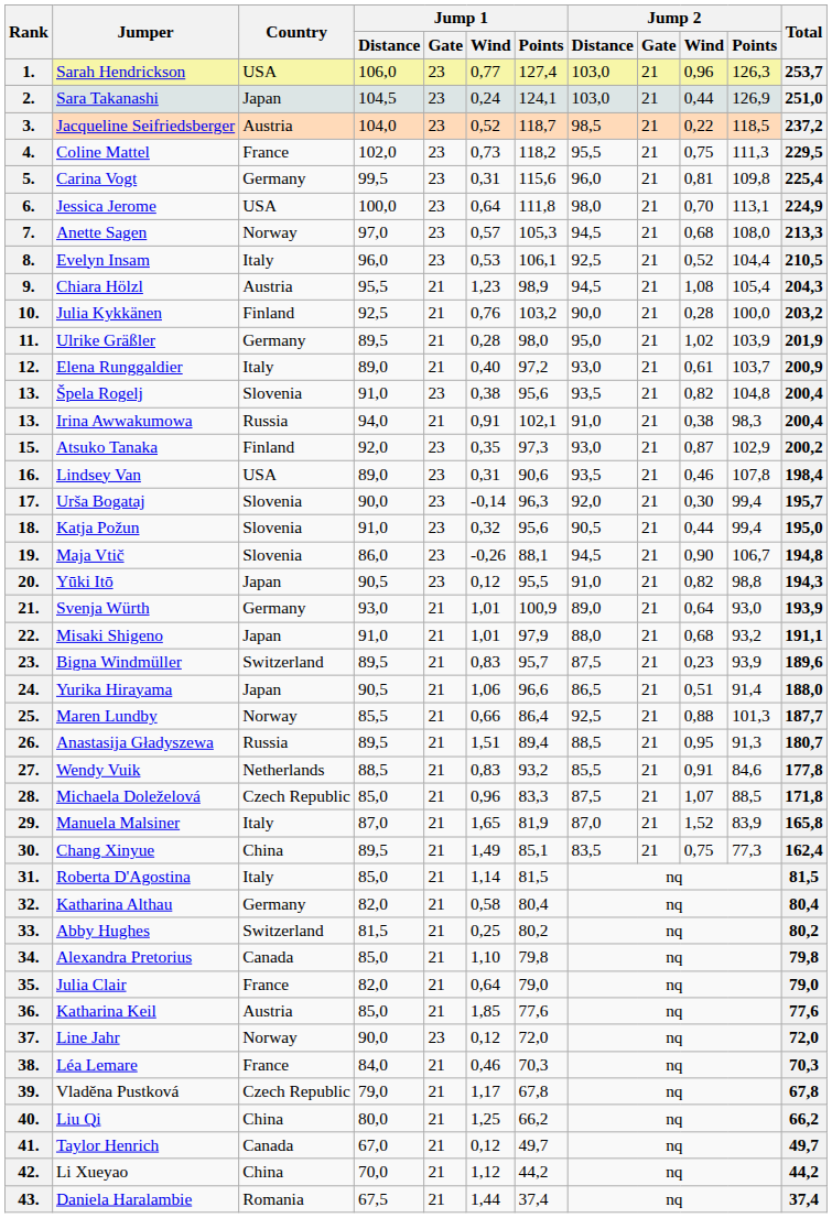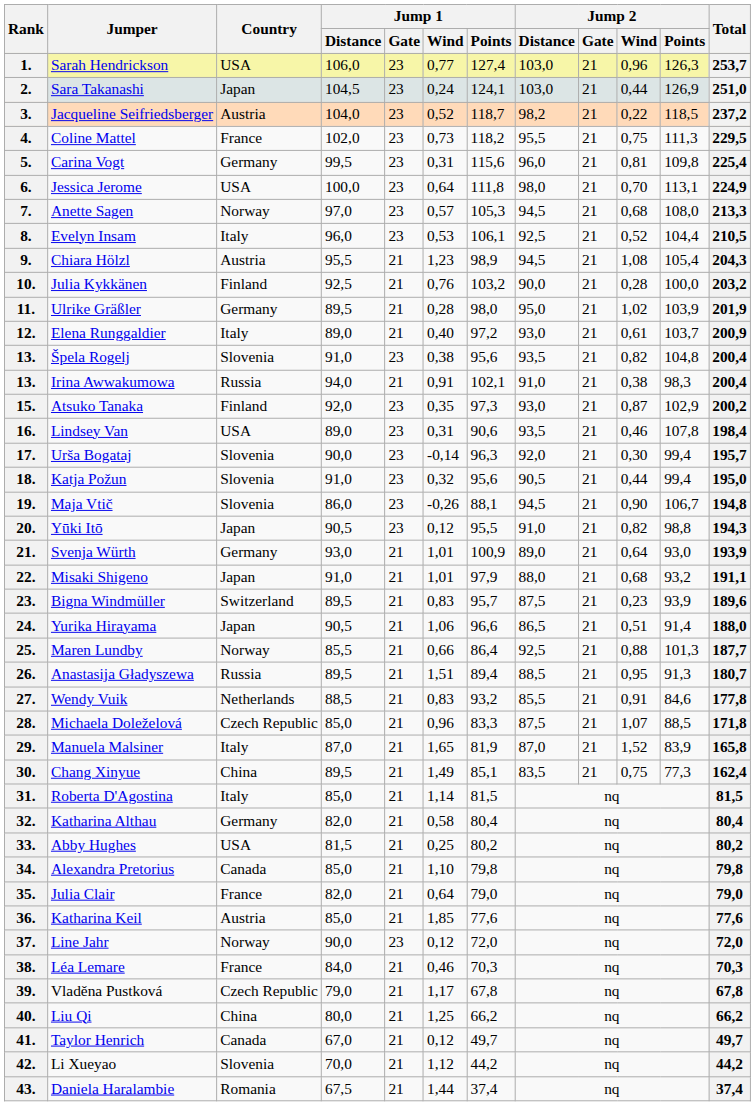 <table class="wikitable sortable">
 <tr>
 <th rowspan="2">Rank</th>
 <th rowspan="2">Jumper</th>
 <th rowspan="2">Country</th>
 <th colspan="4">Jump 1</th>
 <th colspan="4">Jump 2</th>
 <th rowspan="2">Total</th>
 </tr>
 <tr>
 <th>Distance</th>
 <th>Gate</th>
 <th>Wind</th>
 <th>Points</th>
 <th>Distance</th>
 <th>Gate</th>
 <th>Wind</th>
 <th>Points</th>
 </tr>
 <tr bgcolor="F7F6A8">
 <th>1.</th>
 <td><a href='#'>Sarah Hendrickson</a></td>
 <td>USA</td>
 <td>106,0</td>
 <td>23</td>
 <td>0,77</td>
 <td>127,4</td>
 <td>103,0</td>
 <td>21</td>
 <td>0,96</td>
 <td>126,3</td>
 <th>253,7</th>
 </tr>
 <tr bgcolor="DCE5E5">
 <th>2.</th>
 <td><a href='#'>Sara Takanashi</a></td>
 <td>Japan</td>
 <td>104,5</td>
 <td>23</td>
 <td>0,24</td>
 <td>124,1</td>
 <td>103,0</td>
 <td>21</td>
 <td>0,44</td>
 <td>126,9</td>
 <th>251,0</th>
 </tr>
 <tr bgcolor="FFDAB9">
 <th>3.</th>
 <td><a href='#'>Jacqueline Seifriedsberger</a></td>
 <td>Austria</td>
 <td>104,0</td>
 <td>23</td>
 <td>0,52</td>
 <td>118,7</td>
-<td>98,5</td>
+<td>98,2</td>
 <td>21</td>
 <td>0,22</td>
 <td>118,5</td>
 <th>237,2</th>
 </tr>
 <tr>
 <th>4.</th>
 <td><a href='#'>Coline Mattel</a></td>
 <td>France</td>
 <td>102,0</td>
 <td>23</td>
 <td>0,73</td>
 <td>118,2</td>
 <td>95,5</td>
 <td>21</td>
 <td>0,75</td>
 <td>111,3</td>
 <th>229,5</th>
 </tr>
 <tr>
 <th>5.</th>
 <td><a href='#'>Carina Vogt</a></td>
 <td>Germany</td>
 <td>99,5</td>
 <td>23</td>
 <td>0,31</td>
 <td>115,6</td>
 <td>96,0</td>
 <td>21</td>
 <td>0,81</td>
 <td>109,8</td>
 <th>225,4</th>
 </tr>
 <tr>
 <th>6.</th>
 <td><a href='#'>Jessica Jerome</a></td>
 <td>USA</td>
 <td>100,0</td>
 <td>23</td>
 <td>0,64</td>
 <td>111,8</td>
 <td>98,0</td>
 <td>21</td>
 <td>0,70</td>
 <td>113,1</td>
 <th>224,9</th>
 </tr>
 <tr>
 <th>7.</th>
 <td><a href='#'>Anette Sagen</a></td>
 <td>Norway</td>
 <td>97,0</td>
 <td>23</td>
 <td>0,57</td>
 <td>105,3</td>
 <td>94,5</td>
 <td>21</td>
 <td>0,68</td>
 <td>108,0</td>
 <th>213,3</th>
 </tr>
 <tr>
 <th>8.</th>
 <td><a href='#'>Evelyn Insam</a></td>
 <td>Italy</td>
 <td>96,0</td>
 <td>23</td>
 <td>0,53</td>
 <td>106,1</td>
 <td>92,5</td>
 <td>21</td>
 <td>0,52</td>
 <td>104,4</td>
 <th>210,5</th>
 </tr>
 <tr>
 <th>9.</th>
 <td><a href='#'>Chiara Hölzl</a></td>
 <td>Austria</td>
 <td>95,5</td>
 <td>21</td>
 <td>1,23</td>
 <td>98,9</td>
 <td>94,5</td>
 <td>21</td>
 <td>1,08</td>
 <td>105,4</td>
 <th>204,3</th>
 </tr>
 <tr>
 <th>10.</th>
 <td><a href='#'>Julia Kykkänen</a></td>
 <td>Finland</td>
 <td>92,5</td>
 <td>21</td>
 <td>0,76</td>
 <td>103,2</td>
 <td>90,0</td>
 <td>21</td>
 <td>0,28</td>
 <td>100,0</td>
 <th>203,2</th>
 </tr>
 <tr>
 <th>11.</th>
 <td><a href='#'>Ulrike Gräßler</a></td>
 <td>Germany</td>
 <td>89,5</td>
 <td>21</td>
 <td>0,28</td>
 <td>98,0</td>
 <td>95,0</td>
 <td>21</td>
 <td>1,02</td>
 <td>103,9</td>
 <th>201,9</th>
 </tr>
 <tr>
 <th>12.</th>
 <td><a href='#'>Elena Runggaldier</a></td>
 <td>Italy</td>
 <td>89,0</td>
 <td>21</td>
 <td>0,40</td>
 <td>97,2</td>
 <td>93,0</td>
 <td>21</td>
 <td>0,61</td>
 <td>103,7</td>
 <th>200,9</th>
 </tr>
 <tr>
 <th>13.</th>
 <td><a href='#'>Špela Rogelj</a></td>
 <td>Slovenia</td>
 <td>91,0</td>
 <td>23</td>
 <td>0,38</td>
 <td>95,6</td>
 <td>93,5</td>
 <td>21</td>
 <td>0,82</td>
 <td>104,8</td>
 <th>200,4</th>
 </tr>
 <tr>
 <th>13.</th>
 <td><a href='#'>Irina Awwakumowa</a></td>
 <td>Russia</td>
 <td>94,0</td>
 <td>21</td>
 <td>0,91</td>
 <td>102,1</td>
 <td>91,0</td>
 <td>21</td>
 <td>0,38</td>
 <td>98,3</td>
 <th>200,4</th>
 </tr>
 <tr>
 <th>15.</th>
 <td><a href='#'>Atsuko Tanaka</a></td>
 <td>Finland</td>
 <td>92,0</td>
 <td>23</td>
 <td>0,35</td>
 <td>97,3</td>
 <td>93,0</td>
 <td>21</td>
 <td>0,87</td>
 <td>102,9</td>
 <th>200,2</th>
 </tr>
 <tr>
 <th>16.</th>
 <td><a href='#'>Lindsey Van</a></td>
 <td>USA</td>
 <td>89,0</td>
 <td>23</td>
 <td>0,31</td>
 <td>90,6</td>
 <td>93,5</td>
 <td>21</td>
 <td>0,46</td>
 <td>107,8</td>
 <th>198,4</th>
 </tr>
 <tr>
 <th>17.</th>
 <td><a href='#'>Urša Bogataj</a></td>
 <td>Slovenia</td>
 <td>90,0</td>
 <td>23</td>
 <td>-0,14</td>
 <td>96,3</td>
 <td>92,0</td>
 <td>21</td>
 <td>0,30</td>
 <td>99,4</td>
 <th>195,7</th>
 </tr>
 <tr>
 <th>18.</th>
 <td><a href='#'>Katja Požun</a></td>
 <td>Slovenia</td>
 <td>91,0</td>
 <td>23</td>
 <td>0,32</td>
 <td>95,6</td>
 <td>90,5</td>
 <td>21</td>
 <td>0,44</td>
 <td>99,4</td>
 <th>195,0</th>
 </tr>
 <tr>
 <th>19.</th>
 <td><a href='#'>Maja Vtič</a></td>
 <td>Slovenia</td>
 <td>86,0</td>
 <td>23</td>
 <td>-0,26</td>
 <td>88,1</td>
 <td>94,5</td>
 <td>21</td>
 <td>0,90</td>
 <td>106,7</td>
 <th>194,8</th>
 </tr>
 <tr>
 <th>20.</th>
 <td><a href='#'>Yūki Itō</a></td>
 <td>Japan</td>
 <td>90,5</td>
 <td>23</td>
 <td>0,12</td>
 <td>95,5</td>
 <td>91,0</td>
 <td>21</td>
 <td>0,82</td>
 <td>98,8</td>
 <th>194,3</th>
 </tr>
 <tr>
 <th>21.</th>
 <td><a href='#'>Svenja Würth</a></td>
 <td>Germany</td>
 <td>93,0</td>
 <td>21</td>
 <td>1,01</td>
 <td>100,9</td>
 <td>89,0</td>
 <td>21</td>
 <td>0,64</td>
 <td>93,0</td>
 <th>193,9</th>
 </tr>
 <tr>
 <th>22.</th>
 <td><a href='#'>Misaki Shigeno</a></td>
 <td>Japan</td>
 <td>91,0</td>
 <td>21</td>
 <td>1,01</td>
 <td>97,9</td>
 <td>88,0</td>
 <td>21</td>
 <td>0,68</td>
 <td>93,2</td>
 <th>191,1</th>
 </tr>
 <tr>
 <th>23.</th>
 <td><a href='#'>Bigna Windmüller</a></td>
 <td>Switzerland</td>
 <td>89,5</td>
 <td>21</td>
 <td>0,83</td>
 <td>95,7</td>
 <td>87,5</td>
 <td>21</td>
 <td>0,23</td>
 <td>93,9</td>
 <th>189,6</th>
 </tr>
 <tr>
 <th>24.</th>
 <td><a href='#'>Yurika Hirayama</a></td>
 <td>Japan</td>
 <td>90,5</td>
 <td>21</td>
 <td>1,06</td>
 <td>96,6</td>
 <td>86,5</td>
 <td>21</td>
 <td>0,51</td>
 <td>91,4</td>
 <th>188,0</th>
 </tr>
 <tr>
 <th>25.</th>
 <td><a href='#'>Maren Lundby</a></td>
 <td>Norway</td>
 <td>85,5</td>
 <td>21</td>
 <td>0,66</td>
 <td>86,4</td>
 <td>92,5</td>
 <td>21</td>
 <td>0,88</td>
 <td>101,3</td>
 <th>187,7</th>
 </tr>
 <tr>
 <th>26.</th>
 <td><a href='#'>Anastasija Gładyszewa</a></td>
 <td>Russia</td>
 <td>89,5</td>
 <td>21</td>
 <td>1,51</td>
 <td>89,4</td>
 <td>88,5</td>
 <td>21</td>
 <td>0,95</td>
 <td>91,3</td>
 <th>180,7</th>
 </tr>
 <tr>
 <th>27.</th>
 <td><a href='#'>Wendy Vuik</a></td>
 <td>Netherlands</td>
 <td>88,5</td>
 <td>21</td>
 <td>0,83</td>
 <td>93,2</td>
 <td>85,5</td>
 <td>21</td>
 <td>0,91</td>
 <td>84,6</td>
 <th>177,8</th>
 </tr>
 <tr>
 <th>28.</th>
 <td><a href='#'>Michaela Doleželová</a></td>
 <td>Czech Republic</td>
 <td>85,0</td>
 <td>21</td>
 <td>0,96</td>
 <td>83,3</td>
 <td>87,5</td>
 <td>21</td>
 <td>1,07</td>
 <td>88,5</td>
 <th>171,8</th>
 </tr>
 <tr>
 <th>29.</th>
 <td><a href='#'>Manuela Malsiner</a></td>
 <td>Italy</td>
 <td>87,0</td>
 <td>21</td>
 <td>1,65</td>
 <td>81,9</td>
 <td>87,0</td>
 <td>21</td>
 <td>1,52</td>
 <td>83,9</td>
 <th>165,8</th>
 </tr>
 <tr>
 <th>30.</th>
 <td><a href='#'>Chang Xinyue</a></td>
 <td>China</td>
 <td>89,5</td>
 <td>21</td>
 <td>1,49</td>
 <td>85,1</td>
 <td>83,5</td>
 <td>21</td>
 <td>0,75</td>
 <td>77,3</td>
 <th>162,4</th>
 </tr>
 <tr>
 <th>31.</th>
 <td><a href='#'>Roberta D'Agostina</a></td>
 <td>Italy</td>
 <td>85,0</td>
 <td>21</td>
 <td>1,14</td>
 <td>81,5</td>
 <td colspan="4" style="text-align:center;">nq</td>
 <th>81,5</th>
 </tr>
 <tr>
 <th>32.</th>
 <td><a href='#'>Katharina Althau</a></td>
 <td>Germany</td>
 <td>82,0</td>
 <td>21</td>
 <td>0,58</td>
 <td>80,4</td>
 <td colspan="4" style="text-align:center;">nq</td>
 <th>80,4</th>
 </tr>
 <tr>
 <th>33.</th>
 <td><a href='#'>Abby Hughes</a></td>
-<td>Switzerland</td>
+<td>USA</td>
 <td>81,5</td>
 <td>21</td>
 <td>0,25</td>
 <td>80,2</td>
 <td colspan="4" style="text-align:center;">nq</td>
 <th>80,2</th>
 </tr>
 <tr>
 <th>34.</th>
 <td><a href='#'>Alexandra Pretorius</a></td>
 <td>Canada</td>
 <td>85,0</td>
 <td>21</td>
 <td>1,10</td>
 <td>79,8</td>
 <td colspan="4" style="text-align:center;">nq</td>
 <th>79,8</th>
 </tr>
 <tr>
 <th>35.</th>
 <td><a href='#'>Julia Clair</a></td>
 <td>France</td>
 <td>82,0</td>
 <td>21</td>
 <td>0,64</td>
 <td>79,0</td>
 <td colspan="4" style="text-align:center;">nq</td>
 <th>79,0</th>
 </tr>
 <tr>
 <th>36.</th>
 <td><a href='#'>Katharina Keil</a></td>
 <td>Austria</td>
 <td>85,0</td>
 <td>21</td>
 <td>1,85</td>
 <td>77,6</td>
 <td colspan="4" style="text-align:center;">nq</td>
 <th>77,6</th>
 </tr>
 <tr>
 <th>37.</th>
 <td><a href='#'>Line Jahr</a></td>
 <td>Norway</td>
 <td>90,0</td>
 <td>23</td>
 <td>0,12</td>
 <td>72,0</td>
 <td colspan="4" style="text-align:center;">nq</td>
 <th>72,0</th>
 </tr>
 <tr>
 <th>38.</th>
 <td><a href='#'>Léa Lemare</a></td>
 <td>France</td>
 <td>84,0</td>
 <td>21</td>
 <td>0,46</td>
 <td>70,3</td>
 <td colspan="4" style="text-align:center;">nq</td>
 <th>70,3</th>
 </tr>
 <tr>
 <th>39.</th>
 <td>Vladěna Pustková</td>
 <td>Czech Republic</td>
 <td>79,0</td>
 <td>21</td>
 <td>1,17</td>
 <td>67,8</td>
 <td colspan="4" style="text-align:center;">nq</td>
 <th>67,8</th>
 </tr>
 <tr>
 <th>40.</th>
 <td><a href='#'>Liu Qi</a></td>
 <td>China</td>
 <td>80,0</td>
 <td>21</td>
 <td>1,25</td>
 <td>66,2</td>
 <td colspan="4" style="text-align:center;">nq</td>
 <th>66,2</th>
 </tr>
 <tr>
 <th>41.</th>
 <td><a href='#'>Taylor Henrich</a></td>
 <td>Canada</td>
 <td>67,0</td>
 <td>21</td>
 <td>0,12</td>
 <td>49,7</td>
 <td colspan="4" style="text-align:center;">nq</td>
 <th>49,7</th>
 </tr>
 <tr>
 <th>42.</th>
 <td>Li Xueyao</td>
-<td>China</td>
+<td>Slovenia</td>
 <td>70,0</td>
 <td>21</td>
 <td>1,12</td>
 <td>44,2</td>
 <td colspan="4" style="text-align:center;">nq</td>
 <th>44,2</th>
 </tr>
 <tr>
 <th>43.</th>
 <td><a href='#'>Daniela Haralambie</a></td>
 <td>Romania</td>
 <td>67,5</td>
 <td>21</td>
 <td>1,44</td>
 <td>37,4</td>
 <td colspan="4" style="text-align:center;">nq</td>
 <th>37,4</th>
 </tr>
 </table>
